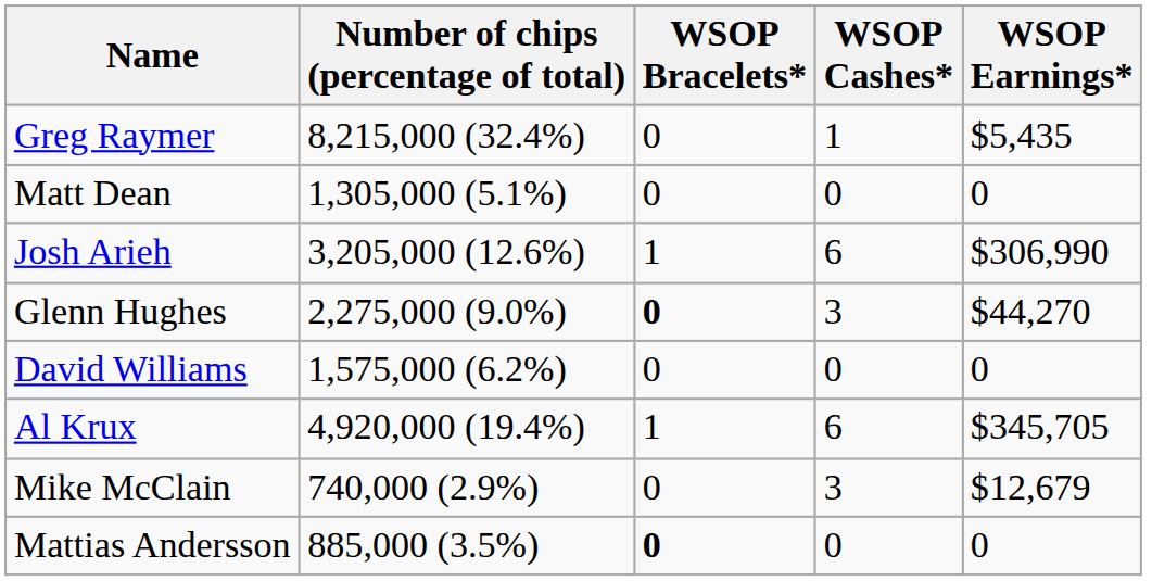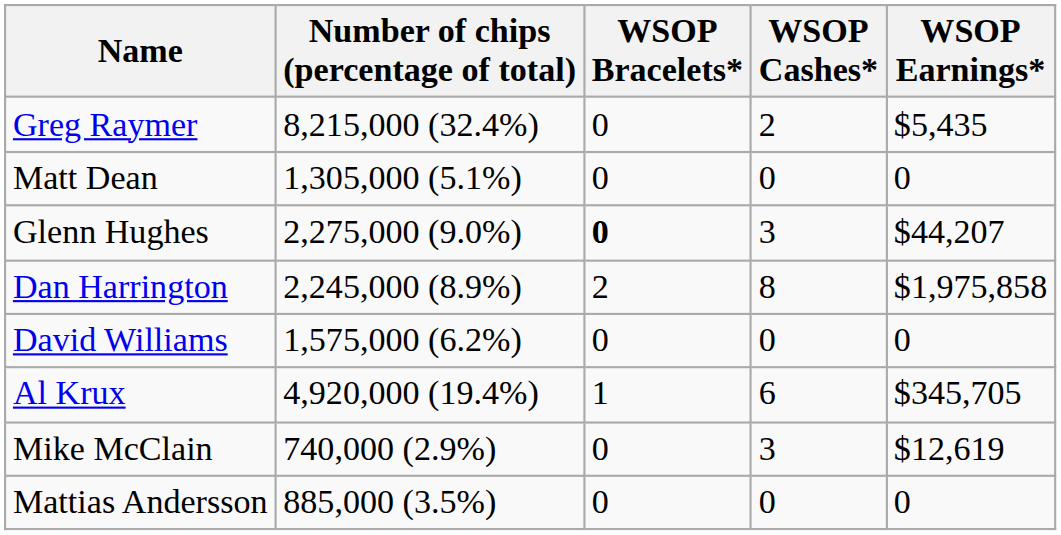 <table class="wikitable sortable">
 <tr>
 <th>Name</th>
 <th>Number of chips<br>(percentage of total)</th>
 <th>WSOP<br>Bracelets*</th>
 <th>WSOP<br>Cashes*</th>
 <th>WSOP<br>Earnings*</th>
 </tr>
 <tr>
 <td> <a href='#'>Greg Raymer</a></td>
 <td>8,215,000 (32.4%)</td>
 <td>0</td>
-<td>1</td>
+<td>2</td>
 <td>$5,435</td>
 </tr>
 <tr>
 <td> Matt Dean</td>
 <td>1,305,000 (5.1%)</td>
 <td>0</td>
 <td>0</td>
 <td>0</td>
 </tr>
 <tr>
-<td> <a href='#'>Josh Arieh</a></td>
-<td>3,205,000 (12.6%)</td>
-<td>1</td>
-<td>6</td>
-<td>$306,990</td>
-</tr>
-<tr>
 <td> Glenn Hughes</td>
 <td>2,275,000 (9.0%)</td>
 <td><strong>0</strong></td>
 <td>3</td>
-<td>$44,270</td>
+<td>$44,207</td>
+</tr>
+<tr>
+<td> <a href='#'>Dan Harrington</a></td>
+<td>2,245,000 (8.9%)</td>
+<td>2</td>
+<td>8</td>
+<td>$1,975,858</td>
 </tr>
 <tr>
 <td> <a href='#'>David Williams</a></td>
 <td>1,575,000 (6.2%)</td>
 <td>0</td>
 <td>0</td>
 <td>0</td>
 </tr>
 <tr>
 <td> <a href='#'>Al Krux</a></td>
 <td>4,920,000 (19.4%)</td>
 <td>1</td>
 <td>6</td>
 <td>$345,705</td>
 </tr>
 <tr>
 <td> Mike McClain</td>
 <td>740,000 (2.9%)</td>
 <td>0</td>
 <td>3</td>
-<td>$12,679</td>
+<td>$12,619</td>
 </tr>
 <tr>
 <td> Mattias Andersson</td>
 <td>885,000 (3.5%)</td>
-<td><strong>0</strong></td>
+<td>0</td>
 <td>0</td>
 <td>0</td>
 </tr>
 </table>
